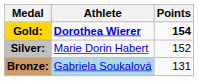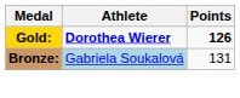 <table class="wikitable">
 <tr>
 <th>Medal</th>
 <th>Athlete</th>
 <th>Points</th>
 </tr>
 <tr>
 <td style="text-align:center;background-color:gold;"><strong>Gold:</strong></td>
 <td> <strong><a href='#'>Dorothea Wierer</a></strong></td>
-<td align="right"><strong>154</strong></td>
-</tr>
-<tr>
-<td style="text-align:center;background-color:silver;"><strong>Silver:</strong></td>
-<td> <a href='#'>Marie Dorin Habert</a></td>
-<td align="right">152</td>
+<td align="right"><strong>126</strong></td>
 </tr>
 <tr>
 <td style="text-align:center;background-color:#CC9966;"><strong>Bronze:</strong></td>
 <td style="background: lightblue;"> <a href='#'>Gabriela Soukalová</a></td>
 <td align="right">131</td>
 </tr>
 </table>
